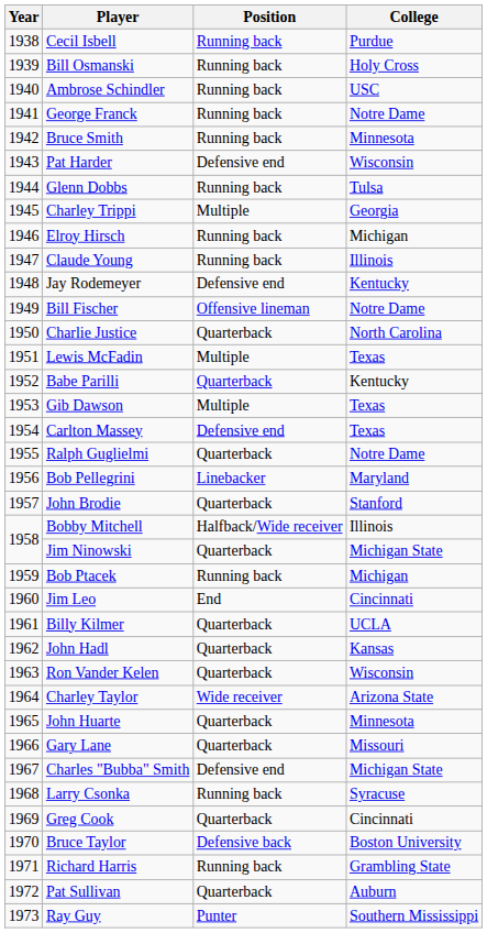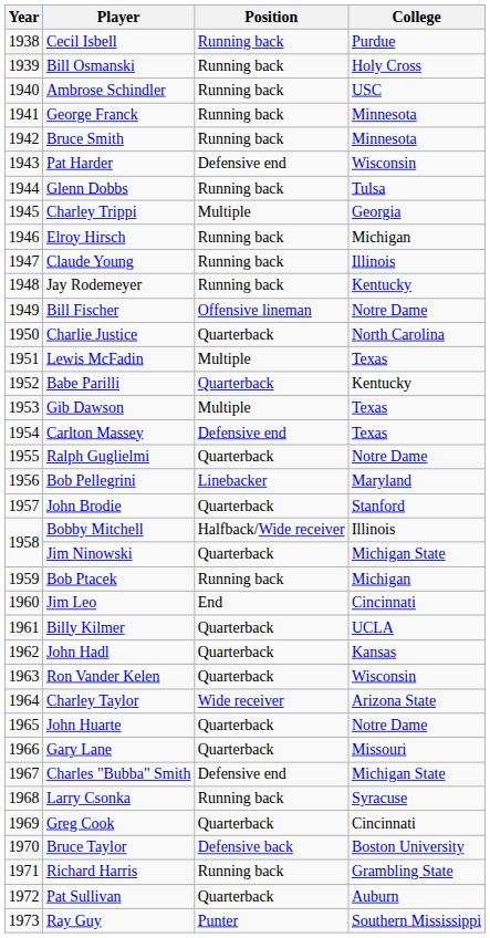 <table class="wikitable">
 <tr>
 <th>Year</th>
 <th>Player</th>
 <th>Position</th>
 <th>College</th>
 </tr>
 <tr>
 <td align=center>1938</td>
 <td><a href='#'>Cecil Isbell</a></td>
 <td><a href='#'>Running back</a></td>
 <td><a href='#'>Purdue</a></td>
 </tr>
 <tr>
 <td align=center>1939</td>
 <td><a href='#'>Bill Osmanski</a></td>
 <td>Running back</td>
 <td><a href='#'>Holy Cross</a></td>
 </tr>
 <tr>
 <td align=center>1940</td>
 <td><a href='#'>Ambrose Schindler</a></td>
 <td>Running back</td>
 <td><a href='#'>USC</a></td>
 </tr>
 <tr>
 <td align=center>1941</td>
 <td><a href='#'>George Franck</a></td>
 <td>Running back</td>
-<td><a href='#'>Notre Dame</a></td>
+<td><a href='#'>Minnesota</a></td>
 </tr>
 <tr>
 <td align=center>1942</td>
 <td><a href='#'>Bruce Smith</a></td>
 <td>Running back</td>
 <td><a href='#'>Minnesota</a></td>
 </tr>
 <tr>
 <td align=center>1943</td>
 <td><a href='#'>Pat Harder</a></td>
 <td>Defensive end</td>
 <td><a href='#'>Wisconsin</a></td>
 </tr>
 <tr>
 <td align=center>1944</td>
 <td><a href='#'>Glenn Dobbs</a></td>
 <td>Running back</td>
 <td><a href='#'>Tulsa</a></td>
 </tr>
 <tr>
 <td align=center>1945</td>
 <td><a href='#'>Charley Trippi</a></td>
 <td>Multiple</td>
 <td><a href='#'>Georgia</a></td>
 </tr>
 <tr>
 <td align=center>1946</td>
 <td><a href='#'>Elroy Hirsch</a></td>
 <td>Running back</td>
 <td>Michigan</td>
 </tr>
 <tr>
 <td align=center>1947</td>
 <td><a href='#'>Claude Young</a></td>
 <td>Running back</td>
 <td><a href='#'>Illinois</a></td>
 </tr>
 <tr>
 <td align=center>1948</td>
 <td>Jay Rodemeyer</td>
-<td>Defensive end</td>
+<td>Running back</td>
 <td><a href='#'>Kentucky</a></td>
 </tr>
 <tr>
 <td align=center>1949</td>
 <td><a href='#'>Bill Fischer</a></td>
 <td><a href='#'>Offensive lineman</a></td>
 <td><a href='#'>Notre Dame</a></td>
 </tr>
 <tr>
 <td align=center>1950</td>
 <td><a href='#'>Charlie Justice</a></td>
 <td>Quarterback</td>
 <td><a href='#'>North Carolina</a></td>
 </tr>
 <tr>
 <td align=center>1951</td>
 <td><a href='#'>Lewis McFadin</a></td>
 <td>Multiple</td>
 <td><a href='#'>Texas</a></td>
 </tr>
 <tr>
 <td align=center>1952</td>
 <td><a href='#'>Babe Parilli</a></td>
 <td><a href='#'>Quarterback</a></td>
 <td>Kentucky</td>
 </tr>
 <tr>
 <td align=center>1953</td>
 <td><a href='#'>Gib Dawson</a></td>
 <td>Multiple</td>
 <td><a href='#'>Texas</a></td>
 </tr>
 <tr>
 <td align=center>1954</td>
 <td><a href='#'>Carlton Massey</a></td>
 <td><a href='#'>Defensive end</a></td>
 <td><a href='#'>Texas</a></td>
 </tr>
 <tr>
 <td align=center>1955</td>
 <td><a href='#'>Ralph Guglielmi</a></td>
 <td>Quarterback</td>
 <td><a href='#'>Notre Dame</a></td>
 </tr>
 <tr>
 <td align=center>1956</td>
 <td><a href='#'>Bob Pellegrini</a></td>
 <td><a href='#'>Linebacker</a></td>
 <td><a href='#'>Maryland</a></td>
 </tr>
 <tr>
 <td align=center>1957</td>
 <td><a href='#'>John Brodie</a></td>
 <td>Quarterback</td>
 <td><a href='#'>Stanford</a></td>
 </tr>
 <tr>
 <td style="text-align:center;" rowspan="2">1958</td>
 <td><a href='#'>Bobby Mitchell</a></td>
 <td>Halfback/<a href='#'>Wide receiver</a></td>
 <td>Illinois</td>
 </tr>
 <tr>
 <td><a href='#'>Jim Ninowski</a></td>
 <td>Quarterback</td>
 <td><a href='#'>Michigan State</a></td>
 </tr>
 <tr>
 <td align=center>1959</td>
 <td><a href='#'>Bob Ptacek</a></td>
 <td>Running back</td>
 <td><a href='#'>Michigan</a></td>
 </tr>
 <tr>
 <td align=center>1960</td>
 <td><a href='#'>Jim Leo</a></td>
 <td>End</td>
 <td><a href='#'>Cincinnati</a></td>
 </tr>
 <tr>
 <td align=center>1961</td>
 <td><a href='#'>Billy Kilmer</a></td>
 <td>Quarterback</td>
 <td><a href='#'>UCLA</a></td>
 </tr>
 <tr>
 <td align=center>1962</td>
 <td><a href='#'>John Hadl</a></td>
 <td>Quarterback</td>
 <td><a href='#'>Kansas</a></td>
 </tr>
 <tr>
 <td align=center>1963</td>
 <td><a href='#'>Ron Vander Kelen</a></td>
 <td>Quarterback</td>
 <td><a href='#'>Wisconsin</a></td>
 </tr>
 <tr>
 <td align=center>1964</td>
 <td><a href='#'>Charley Taylor</a></td>
 <td><a href='#'>Wide receiver</a></td>
 <td><a href='#'>Arizona State</a></td>
 </tr>
 <tr>
 <td align=center>1965</td>
 <td><a href='#'>John Huarte</a></td>
 <td>Quarterback</td>
-<td><a href='#'>Minnesota</a></td>
+<td><a href='#'>Notre Dame</a></td>
 </tr>
 <tr>
 <td align=center>1966</td>
 <td><a href='#'>Gary Lane</a></td>
 <td>Quarterback</td>
 <td><a href='#'>Missouri</a></td>
 </tr>
 <tr>
 <td align=center>1967</td>
 <td><a href='#'>Charles "Bubba" Smith</a></td>
 <td>Defensive end</td>
 <td><a href='#'>Michigan State</a></td>
 </tr>
 <tr>
 <td align=center>1968</td>
 <td><a href='#'>Larry Csonka</a></td>
 <td>Running back</td>
 <td><a href='#'>Syracuse</a></td>
 </tr>
 <tr>
 <td align=center>1969</td>
 <td><a href='#'>Greg Cook</a></td>
 <td>Quarterback</td>
 <td>Cincinnati</td>
 </tr>
 <tr>
 <td align=center>1970</td>
 <td><a href='#'>Bruce Taylor</a></td>
 <td><a href='#'>Defensive back</a></td>
 <td><a href='#'>Boston University</a></td>
 </tr>
 <tr>
 <td align=center>1971</td>
 <td><a href='#'>Richard Harris</a></td>
 <td>Running back</td>
 <td><a href='#'>Grambling State</a></td>
 </tr>
 <tr>
 <td align=center>1972</td>
 <td><a href='#'>Pat Sullivan</a></td>
 <td>Quarterback</td>
 <td><a href='#'>Auburn</a></td>
 </tr>
 <tr>
 <td align=center>1973</td>
 <td><a href='#'>Ray Guy</a></td>
 <td><a href='#'>Punter</a></td>
 <td><a href='#'>Southern Mississippi</a></td>
 </tr>
 </table>
